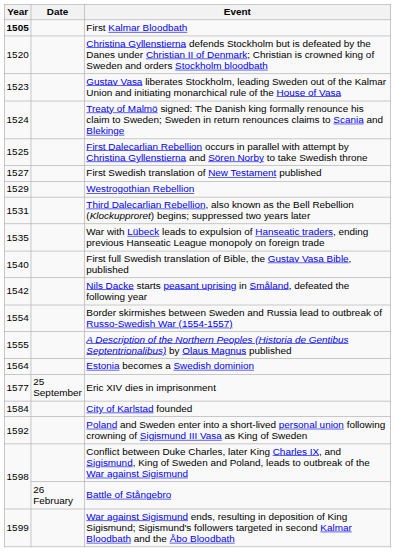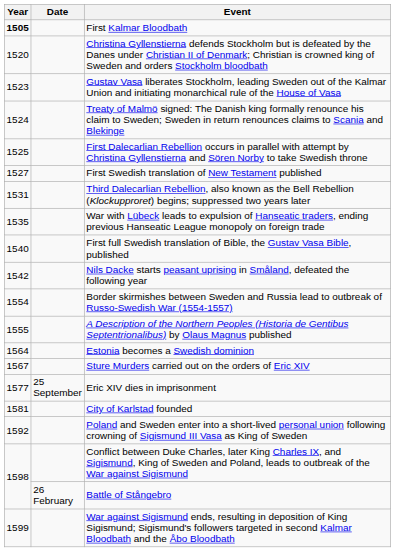 <table class="wikitable" width="100%">
 <tr>
 <th style="width: 6%;">Year</th>
 <th style="width: 10%;">Date</th>
 <th>Event</th>
 </tr>
 <tr>
 <td><strong>1505</strong></td>
 <td></td>
 <td>First <a href='#'>Kalmar Bloodbath</a></td>
 </tr>
 <tr>
 <td>1520</td>
 <td></td>
 <td><a href='#'>Christina Gyllenstierna</a> defends Stockholm but is defeated by the Danes under <a href='#'>Christian II of Denmark</a>; Christian is crowned king of Sweden and orders <a href='#'>Stockholm bloodbath</a></td>
 </tr>
 <tr>
 <td>1523</td>
 <td></td>
 <td><a href='#'>Gustav Vasa</a> liberates Stockholm, leading Sweden out of the Kalmar Union and initiating monarchical rule of the <a href='#'>House of Vasa</a></td>
 </tr>
 <tr>
 <td>1524</td>
 <td></td>
 <td><a href='#'>Treaty of Malmö</a> signed: The Danish king formally renounce his claim to Sweden; Sweden in return renounces claims to <a href='#'>Scania</a> and <a href='#'>Blekinge</a></td>
 </tr>
 <tr>
 <td>1525</td>
 <td></td>
 <td><a href='#'>First Dalecarlian Rebellion</a> occurs in parallel with attempt by <a href='#'>Christina Gyllenstierna</a> and <a href='#'>Sören Norby</a> to take Swedish throne</td>
 </tr>
 <tr>
 <td>1527</td>
 <td></td>
 <td>First Swedish translation of <a href='#'>New Testament</a> published</td>
 </tr>
 <tr>
-<td>1529</td>
-<td></td>
-<td><a href='#'>Westrogothian Rebellion</a></td>
-</tr>
-<tr>
 <td>1531</td>
 <td></td>
 <td><a href='#'>Third Dalecarlian Rebellion</a>, also known as the Bell Rebellion (<em>Klockupproret</em>) begins; suppressed two years later</td>
 </tr>
 <tr>
 <td>1535</td>
 <td></td>
 <td>War with <a href='#'>Lübeck</a> leads to expulsion of <a href='#'>Hanseatic traders</a>, ending previous Hanseatic League monopoly on foreign trade</td>
 </tr>
 <tr>
 <td>1540</td>
 <td></td>
 <td>First full Swedish translation of Bible, the <a href='#'>Gustav Vasa Bible</a>, published</td>
 </tr>
 <tr>
 <td>1542</td>
 <td></td>
 <td><a href='#'>Nils Dacke</a> starts <a href='#'>peasant uprising</a> in <a href='#'>Småland</a>, defeated the following year</td>
 </tr>
 <tr>
 <td>1554</td>
 <td></td>
 <td>Border skirmishes between Sweden and Russia lead to outbreak of <a href='#'>Russo-Swedish War (1554-1557)</a></td>
 </tr>
 <tr>
 <td>1555</td>
 <td></td>
 <td><a href='#'><em>A Description of the Northern Peoples (Historia de Gentibus Septentrionalibus)</em></a> by <a href='#'>Olaus Magnus</a> published</td>
 </tr>
 <tr>
 <td>1564</td>
 <td></td>
 <td><a href='#'>Estonia</a> becomes a <a href='#'>Swedish dominion</a></td>
 </tr>
 <tr>
+<td>1567</td>
+<td></td>
+<td><a href='#'>Sture Murders</a> carried out on the orders of <a href='#'>Eric XIV</a></td>
+</tr>
+<tr>
 <td>1577</td>
 <td>25 September</td>
 <td>Eric XIV dies in imprisonment</td>
 </tr>
 <tr>
-<td>1584</td>
+<td>1581</td>
 <td></td>
 <td><a href='#'>City of Karlstad</a> founded</td>
 </tr>
 <tr>
 <td>1592</td>
 <td></td>
 <td><a href='#'>Poland</a> and Sweden enter into a short-lived <a href='#'>personal union</a> following crowning of <a href='#'>Sigismund III Vasa</a> as King of Sweden</td>
 </tr>
 <tr>
 <td rowspan="2">1598</td>
 <td></td>
 <td>Conflict between Duke Charles, later King <a href='#'>Charles IX</a>, and <a href='#'>Sigismund</a>, King of Sweden and Poland, leads to outbreak of the <a href='#'>War against Sigismund</a></td>
 </tr>
 <tr>
 <td>26 February</td>
 <td><a href='#'>Battle of Stångebro</a></td>
 </tr>
 <tr>
 <td>1599</td>
 <td></td>
 <td><a href='#'>War against Sigismund</a> ends, resulting in deposition of King Sigismund; Sigismund's followers targeted in second <a href='#'>Kalmar Bloodbath</a> and the <a href='#'>Åbo Bloodbath</a></td>
 </tr>
 </table>
